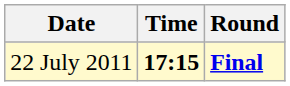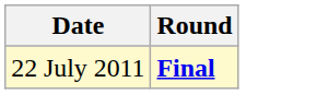 <table class="wikitable">
 <tr>
 <th>Date</th>
-<th>Time</th>
 <th>Round</th>
 </tr>
 <tr style=background:lemonchiffon>
 <td>22 July 2011</td>
-<td><strong>17:15</strong></td>
 <td><strong><a href='#'>Final</a></strong></td>
 </tr>
 </table>
